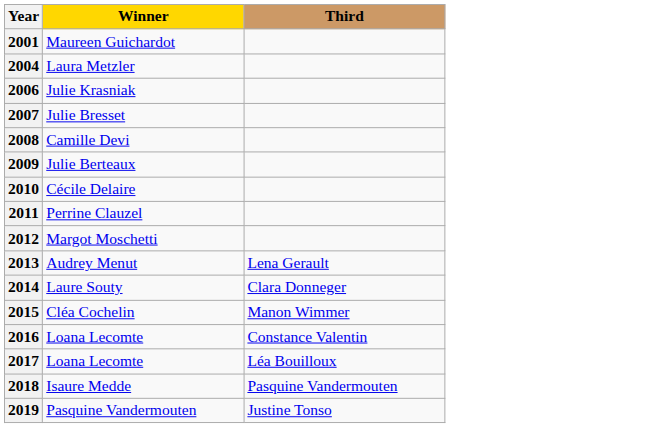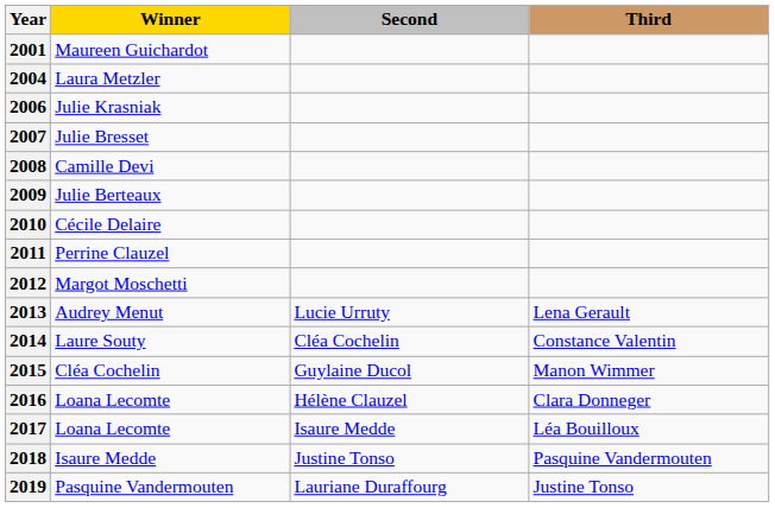 <table class="wikitable sortable">
 <tr>
 <th>Year</th>
 <th scope=col colspan=1 style="width:200px; background: gold;">Winner</th>
+<th scope=col colspan=1 style="width:200px; background: silver;">Second</th>
 <th scope=col colspan=1 style="width:200px; background: #cc9966;">Third</th>
 </tr>
 <tr>
 <th>2001</th>
 <td><a href='#'>Maureen Guichardot</a></td>
 <td></td>
+<td></td>
 </tr>
 <tr>
 <th>2004</th>
 <td><a href='#'>Laura Metzler</a></td>
+<td></td>
 <td></td>
 </tr>
 <tr>
 <th>2006</th>
 <td><a href='#'>Julie Krasniak</a></td>
 <td></td>
+<td></td>
 </tr>
 <tr>
 <th>2007</th>
 <td><a href='#'>Julie Bresset</a></td>
+<td></td>
 <td></td>
 </tr>
 <tr>
 <th>2008</th>
 <td><a href='#'>Camille Devi</a></td>
 <td></td>
+<td></td>
 </tr>
 <tr>
 <th>2009</th>
 <td><a href='#'>Julie Berteaux</a></td>
+<td></td>
 <td></td>
 </tr>
 <tr>
 <th>2010</th>
 <td><a href='#'>Cécile Delaire</a></td>
 <td></td>
+<td></td>
 </tr>
 <tr>
 <th>2011</th>
 <td><a href='#'>Perrine Clauzel </a></td>
+<td></td>
 <td></td>
 </tr>
 <tr>
 <th>2012</th>
 <td><a href='#'>Margot Moschetti</a></td>
 <td></td>
+<td></td>
 </tr>
 <tr>
 <th>2013</th>
 <td><a href='#'>Audrey Menut</a></td>
+<td><a href='#'>Lucie Urruty</a></td>
 <td><a href='#'>Lena Gerault</a></td>
 </tr>
 <tr>
 <th>2014</th>
 <td><a href='#'>Laure Souty</a></td>
-<td><a href='#'>Clara Donneger</a></td>
+<td><a href='#'>Cléa Cochelin</a></td>
+<td><a href='#'>Constance Valentin</a></td>
 </tr>
 <tr>
 <th>2015</th>
 <td><a href='#'>Cléa Cochelin</a></td>
+<td><a href='#'>Guylaine Ducol</a></td>
 <td><a href='#'>Manon Wimmer</a></td>
 </tr>
 <tr>
 <th>2016</th>
 <td><a href='#'>Loana Lecomte</a></td>
-<td><a href='#'>Constance Valentin</a></td>
+<td><a href='#'>Hélène Clauzel</a></td>
+<td><a href='#'>Clara Donneger</a></td>
 </tr>
 <tr>
 <th>2017</th>
 <td><a href='#'>Loana Lecomte</a></td>
+<td><a href='#'>Isaure Medde</a></td>
 <td><a href='#'>Léa Bouilloux</a></td>
 </tr>
 <tr>
 <th>2018</th>
 <td><a href='#'>Isaure Medde</a></td>
+<td><a href='#'>Justine Tonso</a></td>
 <td><a href='#'>Pasquine Vandermouten</a></td>
 </tr>
 <tr>
 <th>2019</th>
 <td><a href='#'>Pasquine Vandermouten</a></td>
+<td><a href='#'>Lauriane Duraffourg</a></td>
 <td><a href='#'>Justine Tonso</a></td>
 </tr>
 </table>
